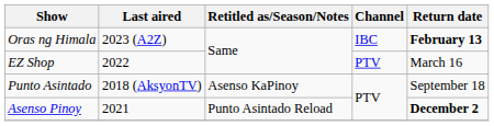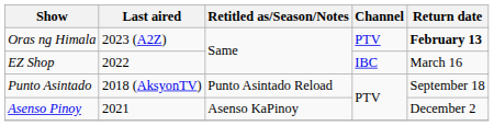 <table class="wikitable" style="text-align:left; line-height:20px; width:auto;">
 <tr>
 <th>Show</th>
 <th>Last aired</th>
 <th>Retitled as/Season/Notes</th>
 <th>Channel</th>
 <th>Return date</th>
 </tr>
 <tr>
 <td><em>Oras ng Himala</em></td>
 <td>2023 (<a href='#'>A2Z</a>)</td>
 <td rowspan="2">Same</td>
-<td><a href='#'>IBC</a></td>
+<td><a href='#'>PTV</a></td>
 <td><strong>February 13</strong></td>
 </tr>
 <tr>
 <td><em>EZ Shop</em></td>
 <td>2022</td>
-<td><a href='#'>PTV</a></td>
+<td><a href='#'>IBC</a></td>
 <td>March 16</td>
 </tr>
 <tr>
 <td><em>Punto Asintado</em></td>
 <td>2018 (<a href='#'>AksyonTV</a>)</td>
-<td>Asenso KaPinoy</td>
+<td>Punto Asintado Reload</td>
 <td rowspan="2">PTV</td>
 <td>September 18</td>
 </tr>
 <tr>
 <td><em><a href='#'>Asenso Pinoy</a></em></td>
 <td>2021</td>
-<td>Punto Asintado Reload</td>
-<td><strong>December 2</strong></td>
+<td>Asenso KaPinoy</td>
+<td>December 2</td>
 </tr>
 <tr>
 </tr>
 </table>
